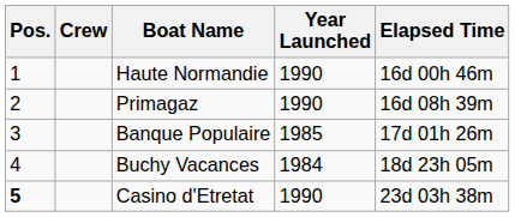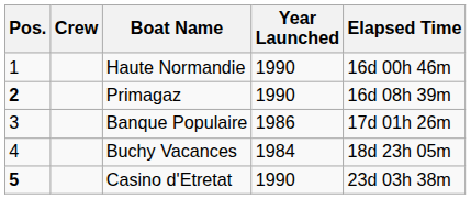 <table class="wikitable sortable">
 <tr>
 <th>Pos.</th>
 <th>Crew</th>
 <th>Boat Name</th>
 <th>Year<br>Launched</th>
 <th>Elapsed Time</th>
 </tr>
 <tr>
 <td>1</td>
 <td></td>
 <td>Haute Normandie</td>
 <td>1990</td>
 <td>16d 00h 46m</td>
 </tr>
 <tr>
-<td>2</td>
+<td><strong>2</strong></td>
 <td></td>
 <td>Primagaz</td>
 <td>1990</td>
 <td>16d 08h 39m</td>
 </tr>
 <tr>
 <td>3</td>
 <td></td>
 <td>Banque Populaire</td>
-<td>1985</td>
+<td>1986</td>
 <td>17d 01h 26m</td>
 </tr>
 <tr>
 <td>4</td>
 <td></td>
 <td>Buchy Vacances</td>
 <td>1984</td>
 <td>18d 23h 05m</td>
 </tr>
 <tr>
 <td><strong>5</strong></td>
 <td></td>
 <td>Casino d'Etretat</td>
 <td>1990</td>
 <td>23d 03h 38m</td>
 </tr>
 </table>
